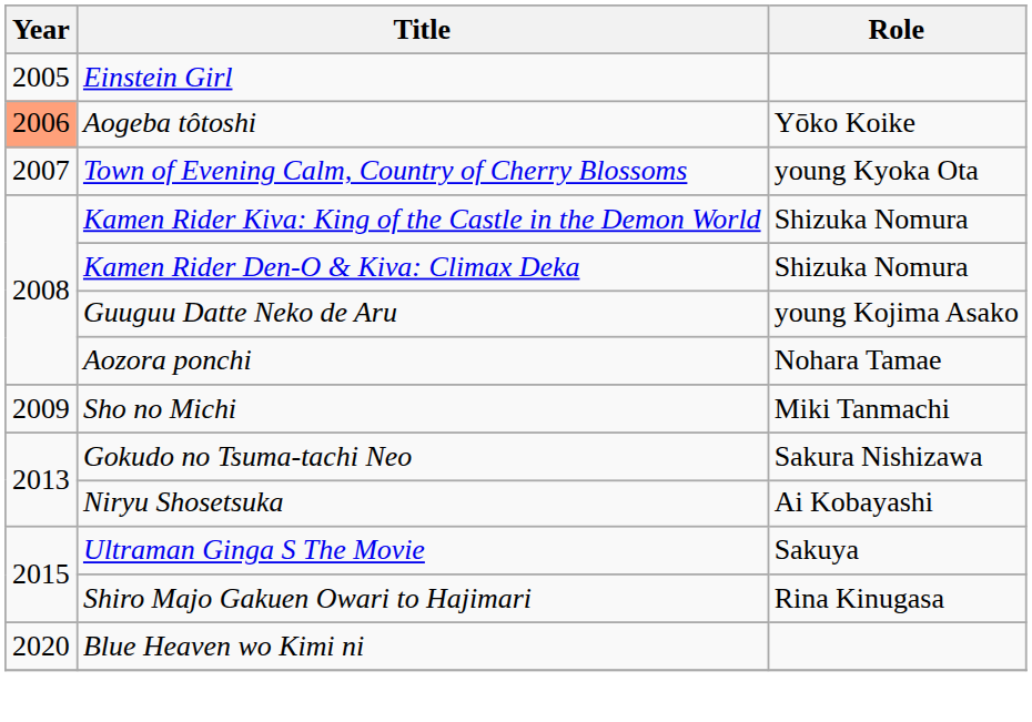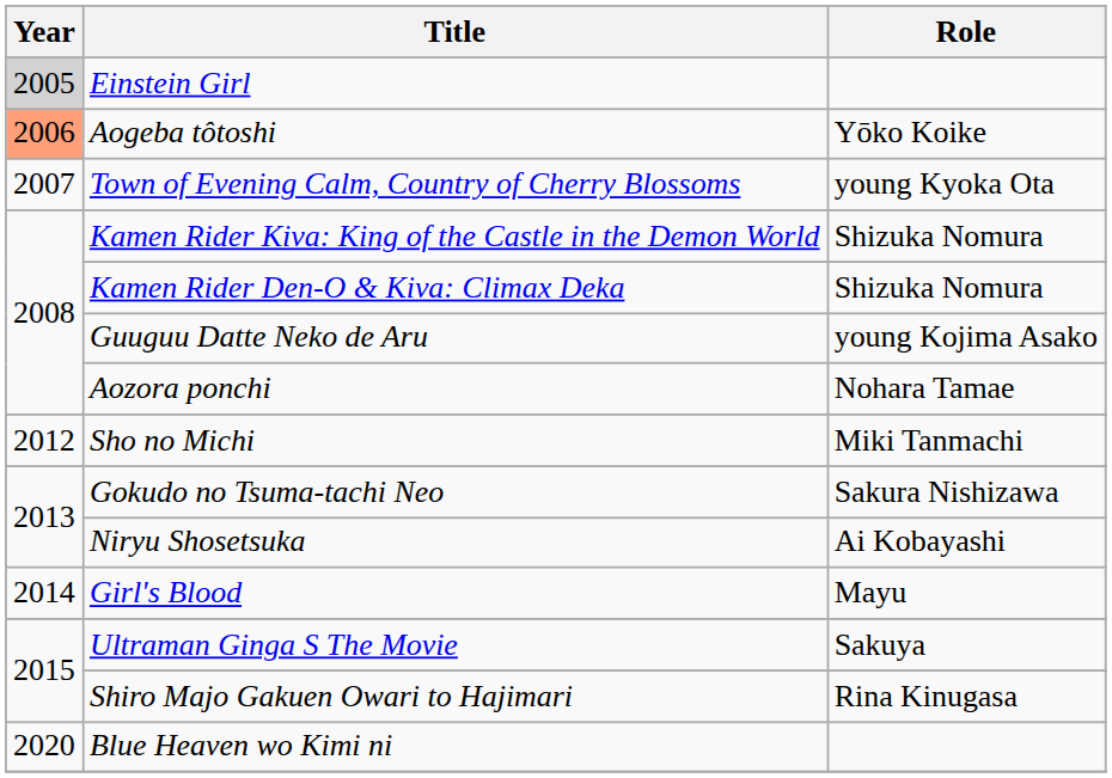 <table class="wikitable" style="font-size: 90%;">
 <tr>
 <th>Year</th>
 <th>Title</th>
 <th>Role</th>
 </tr>
 <tr>
-<td>2005</td>
+<td style="background: lightgrey;">2005</td>
 <td><em><a href='#'>Einstein Girl</a></em></td>
 <td></td>
 </tr>
 <tr>
 <td style="background: lightsalmon;">2006</td>
 <td><em>Aogeba tôtoshi</em></td>
 <td>Yōko Koike</td>
 </tr>
 <tr>
 <td>2007</td>
 <td><em><a href='#'>Town of Evening Calm, Country of Cherry Blossoms</a></em></td>
 <td>young Kyoka Ota</td>
 </tr>
 <tr>
 <td rowspan="4">2008</td>
 <td><em><a href='#'>Kamen Rider Kiva: King of the Castle in the Demon World</a></em></td>
 <td>Shizuka Nomura</td>
 </tr>
 <tr>
 <td><em><a href='#'>Kamen Rider Den-O & Kiva: Climax Deka</a></em></td>
 <td>Shizuka Nomura</td>
 </tr>
 <tr>
 <td><em>Guuguu Datte Neko de Aru</em></td>
 <td>young Kojima Asako</td>
 </tr>
 <tr>
 <td><em>Aozora ponchi</em></td>
 <td>Nohara Tamae</td>
 </tr>
 <tr>
-<td>2009</td>
+<td>2012</td>
 <td><em>Sho no Michi</em></td>
 <td>Miki Tanmachi</td>
 </tr>
 <tr>
 <td rowspan="2">2013</td>
 <td><em>Gokudo no Tsuma-tachi Neo</em></td>
 <td>Sakura Nishizawa</td>
 </tr>
 <tr>
 <td><em>Niryu Shosetsuka</em></td>
 <td>Ai Kobayashi</td>
+</tr>
+<tr>
+<td>2014</td>
+<td><em><a href='#'>Girl's Blood</a></em></td>
+<td>Mayu</td>
 </tr>
 <tr>
 <td rowspan="2">2015</td>
 <td><em><a href='#'>Ultraman Ginga S The Movie</a></em></td>
 <td>Sakuya</td>
 </tr>
 <tr>
 <td><em>Shiro Majo Gakuen Owari to Hajimari</em></td>
 <td>Rina Kinugasa</td>
 </tr>
 <tr>
 <td>2020</td>
 <td><em>Blue Heaven wo Kimi ni</em></td>
 <td></td>
 </tr>
 <tr>
 </tr>
 </table>
